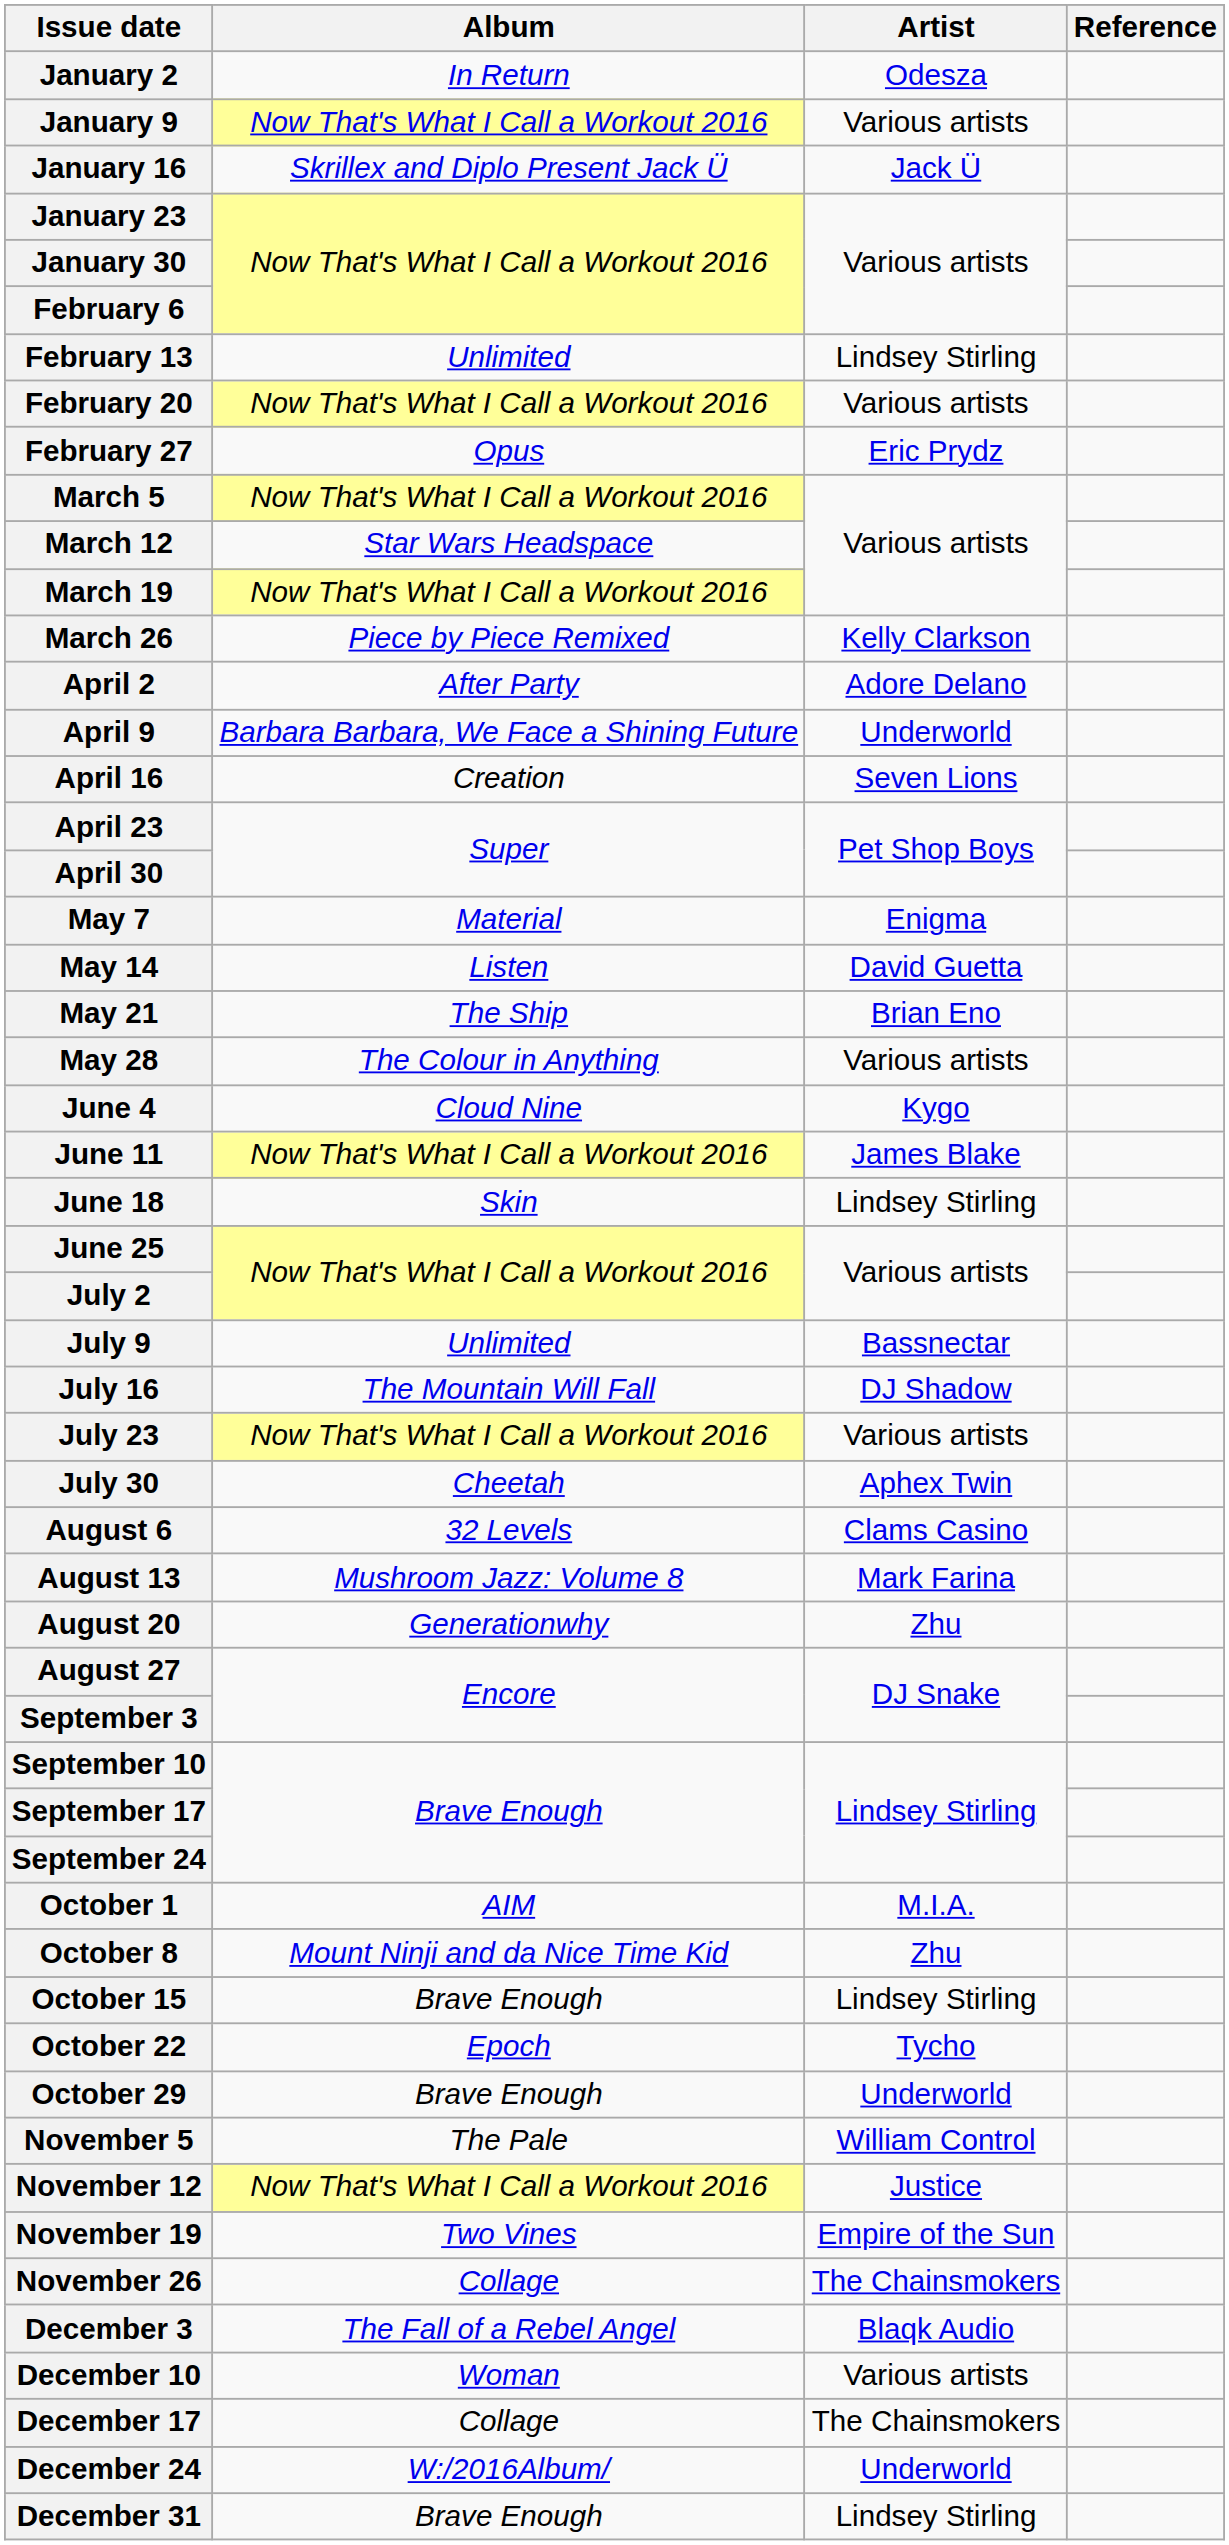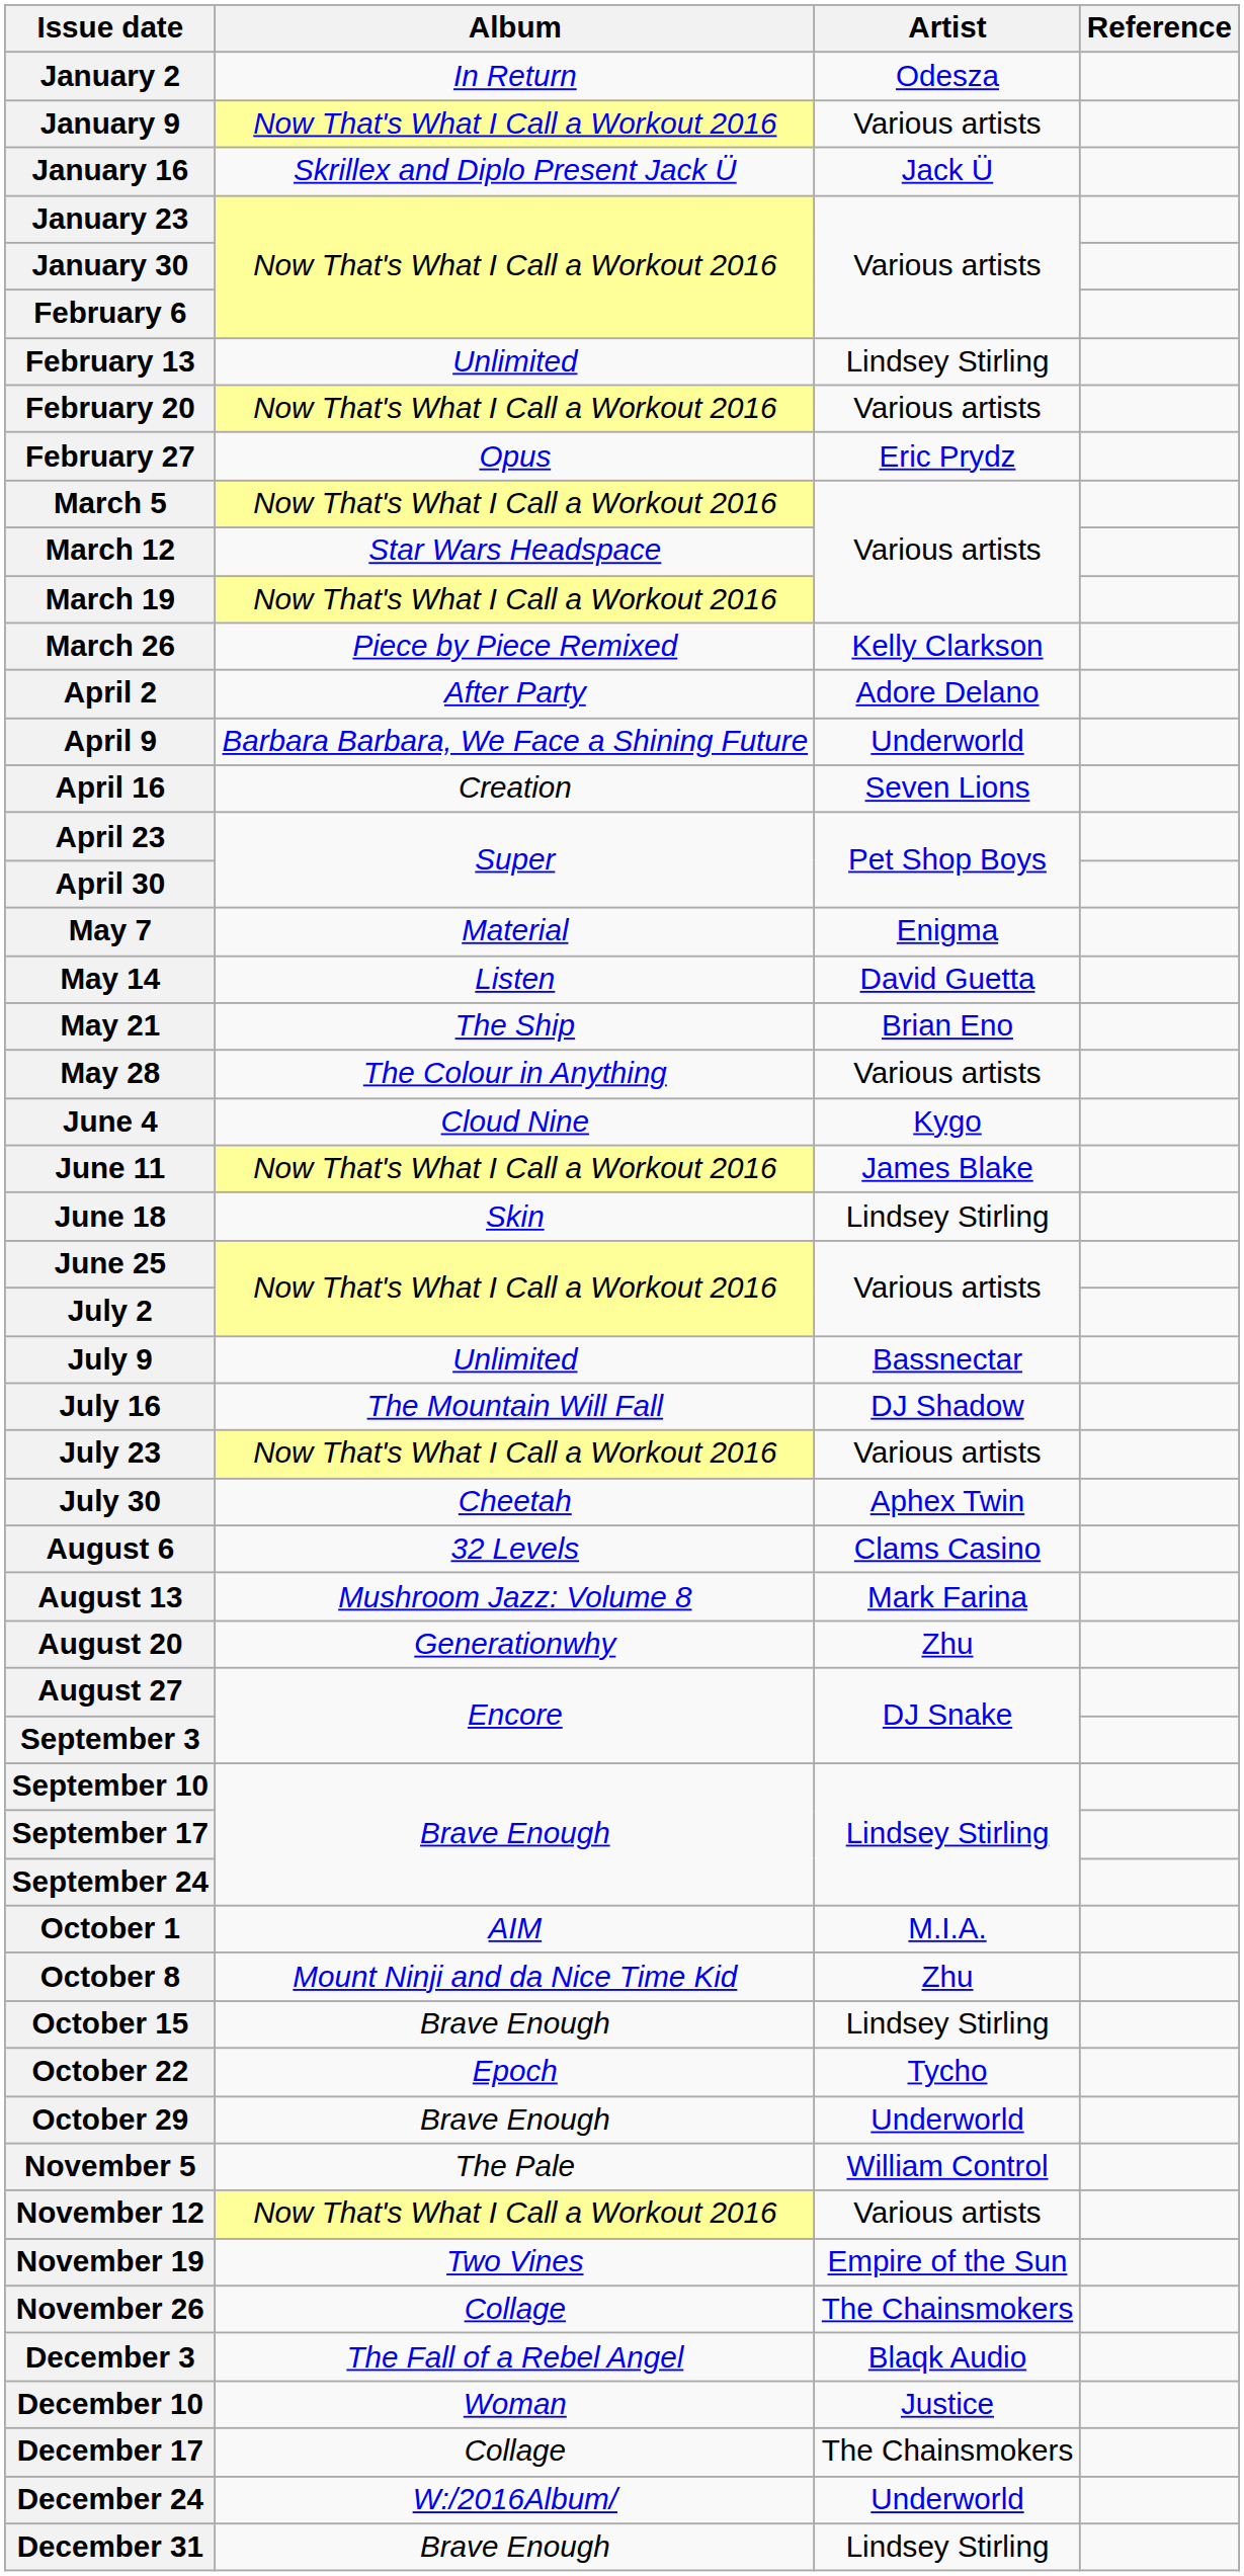 <table class="wikitable plainrowheaders" style="text-align:center">
 <tr>
 <th scope="col">Issue date</th>
 <th scope="col">Album</th>
 <th scope="col">Artist</th>
 <th scope="col">Reference</th>
 </tr>
 <tr>
 <th scope="row">January 2</th>
 <td><em><a href='#'>In Return</a></em></td>
 <td><a href='#'>Odesza</a></td>
 <td></td>
 </tr>
 <tr>
 <th scope="row">January 9</th>
 <td bgcolor=#FFFF99><em><a href='#'>Now That's What I Call a Workout 2016</a></em> </td>
 <td>Various artists</td>
 <td></td>
 </tr>
 <tr>
 <th scope="row">January 16</th>
 <td><em><a href='#'>Skrillex and Diplo Present Jack Ü</a></em></td>
 <td><a href='#'>Jack Ü</a></td>
 <td></td>
 </tr>
 <tr>
 <th scope="row">January 23</th>
 <td bgcolor=#FFFF99 rowspan="3"><em>Now That's What I Call a Workout 2016</em> </td>
 <td rowspan="3">Various artists</td>
 <td></td>
 </tr>
 <tr>
 <th scope="row">January 30</th>
 <td></td>
 </tr>
 <tr>
 <th scope="row">February 6</th>
 <td></td>
 </tr>
 <tr>
 <th scope="row">February 13</th>
 <td><em><a href='#'>Unlimited</a></em></td>
 <td>Lindsey Stirling</td>
 <td></td>
 </tr>
 <tr>
 <th scope="row">February 20</th>
 <td bgcolor=#FFFF99><em>Now That's What I Call a Workout 2016</em> </td>
 <td>Various artists</td>
 <td></td>
 </tr>
 <tr>
 <th scope="row">February 27</th>
 <td><em><a href='#'>Opus</a></em></td>
 <td><a href='#'>Eric Prydz</a></td>
 <td></td>
 </tr>
 <tr>
 <th scope="row">March 5</th>
 <td bgcolor=#FFFF99><em>Now That's What I Call a Workout 2016</em> </td>
 <td rowspan="3">Various artists</td>
 <td></td>
 </tr>
 <tr>
 <th scope="row">March 12</th>
 <td><em><a href='#'>Star Wars Headspace</a></em></td>
 <td></td>
 </tr>
 <tr>
 <th scope="row">March 19</th>
 <td bgcolor=#FFFF99><em>Now That's What I Call a Workout 2016</em> </td>
 <td></td>
 </tr>
 <tr>
 <th scope="row">March 26</th>
 <td><em><a href='#'>Piece by Piece Remixed</a></em></td>
 <td><a href='#'>Kelly Clarkson</a></td>
 <td></td>
 </tr>
 <tr>
 <th scope="row">April 2</th>
 <td><em><a href='#'>After Party</a></em></td>
 <td><a href='#'>Adore Delano</a></td>
 <td></td>
 </tr>
 <tr>
 <th scope="row">April 9</th>
 <td><em><a href='#'>Barbara Barbara, We Face a Shining Future</a></em></td>
 <td><a href='#'>Underworld</a></td>
 <td></td>
 </tr>
 <tr>
 <th scope="row">April 16</th>
 <td><em>Creation</em></td>
 <td><a href='#'>Seven Lions</a></td>
 <td></td>
 </tr>
 <tr>
 <th scope="row">April 23</th>
 <td rowspan="2"><em><a href='#'>Super</a></em></td>
 <td rowspan="2"><a href='#'>Pet Shop Boys</a></td>
 <td></td>
 </tr>
 <tr>
 <th scope="row">April 30</th>
 <td></td>
 </tr>
 <tr>
 <th scope="row">May 7</th>
 <td><em><a href='#'>Material</a></em></td>
 <td><a href='#'>Enigma</a></td>
 <td></td>
 </tr>
 <tr>
 <th scope="row">May 14</th>
 <td><em><a href='#'>Listen</a></em></td>
 <td><a href='#'>David Guetta</a></td>
 <td></td>
 </tr>
 <tr>
 <th scope="row">May 21</th>
 <td><em><a href='#'>The Ship</a></em></td>
 <td><a href='#'>Brian Eno</a></td>
 <td></td>
 </tr>
 <tr>
 <th scope="row">May 28</th>
 <td><em><a href='#'>The Colour in Anything</a></em></td>
 <td>Various artists</td>
 <td></td>
 </tr>
 <tr>
 <th scope="row">June 4</th>
 <td><em><a href='#'>Cloud Nine</a></em></td>
 <td><a href='#'>Kygo</a></td>
 <td></td>
 </tr>
 <tr>
 <th scope="row">June 11</th>
 <td bgcolor=#FFFF99><em>Now That's What I Call a Workout 2016</em> </td>
 <td><a href='#'>James Blake</a></td>
 <td></td>
 </tr>
 <tr>
 <th scope="row">June 18</th>
 <td><em><a href='#'>Skin</a></em></td>
 <td>Lindsey Stirling</td>
 <td></td>
 </tr>
 <tr>
 <th scope="row">June 25</th>
 <td bgcolor=#FFFF99 rowspan="2"><em>Now That's What I Call a Workout 2016</em> </td>
 <td rowspan="2">Various artists</td>
 <td></td>
 </tr>
 <tr>
 <th scope="row">July 2</th>
 <td></td>
 </tr>
 <tr>
 <th scope="row">July 9</th>
 <td><em><a href='#'>Unlimited</a></em></td>
 <td><a href='#'>Bassnectar</a></td>
 <td></td>
 </tr>
 <tr>
 <th scope="row">July 16</th>
 <td><em><a href='#'>The Mountain Will Fall</a></em></td>
 <td><a href='#'>DJ Shadow</a></td>
 <td></td>
 </tr>
 <tr>
 <th scope="row">July 23</th>
 <td bgcolor=#FFFF99><em>Now That's What I Call a Workout 2016</em> </td>
 <td>Various artists</td>
 <td></td>
 </tr>
 <tr>
 <th scope="row">July 30</th>
 <td><em><a href='#'>Cheetah</a></em></td>
 <td><a href='#'>Aphex Twin</a></td>
 <td></td>
 </tr>
 <tr>
 <th scope="row">August 6</th>
 <td><em><a href='#'>32 Levels</a></em></td>
 <td><a href='#'>Clams Casino</a></td>
 <td></td>
 </tr>
 <tr>
 <th scope="row">August 13</th>
 <td><em><a href='#'>Mushroom Jazz: Volume 8</a></em></td>
 <td><a href='#'>Mark Farina</a></td>
 <td></td>
 </tr>
 <tr>
 <th scope="row">August 20</th>
 <td><em><a href='#'>Generationwhy</a></em></td>
 <td><a href='#'>Zhu</a></td>
 <td></td>
 </tr>
 <tr>
 <th scope="row">August 27</th>
 <td rowspan="2"><em><a href='#'>Encore</a></em></td>
 <td rowspan="2"><a href='#'>DJ Snake</a></td>
 <td></td>
 </tr>
 <tr>
 <th scope="row">September 3</th>
 <td></td>
 </tr>
 <tr>
 <th scope="row">September 10</th>
 <td rowspan="3"><em><a href='#'>Brave Enough</a></em></td>
 <td rowspan="3"><a href='#'>Lindsey Stirling</a></td>
 <td></td>
 </tr>
 <tr>
 <th scope="row">September 17</th>
 <td></td>
 </tr>
 <tr>
 <th scope="row">September 24</th>
 <td></td>
 </tr>
 <tr>
 <th scope="row">October 1</th>
 <td><em><a href='#'>AIM</a></em></td>
 <td><a href='#'>M.I.A.</a></td>
 <td></td>
 </tr>
 <tr>
 <th scope="row">October 8</th>
 <td><em><a href='#'>Mount Ninji and da Nice Time Kid</a></em></td>
 <td><a href='#'>Zhu</a></td>
 <td></td>
 </tr>
 <tr>
 <th scope="row">October 15</th>
 <td><em>Brave Enough</em></td>
 <td>Lindsey Stirling</td>
 <td></td>
 </tr>
 <tr>
 <th scope="row">October 22</th>
 <td><em><a href='#'>Epoch</a></em></td>
 <td><a href='#'>Tycho</a></td>
 <td></td>
 </tr>
 <tr>
 <th scope="row">October 29</th>
 <td><em>Brave Enough</em></td>
 <td><a href='#'>Underworld</a></td>
 <td></td>
 </tr>
 <tr>
 <th scope="row">November 5</th>
 <td><em>The Pale</em></td>
 <td><a href='#'>William Control</a></td>
 <td></td>
 </tr>
 <tr>
 <th scope="row">November 12</th>
 <td bgcolor=#FFFF99><em>Now That's What I Call a Workout 2016</em> </td>
-<td><a href='#'>Justice</a></td>
+<td>Various artists</td>
 <td></td>
 </tr>
 <tr>
 <th scope="row">November 19</th>
 <td><em><a href='#'>Two Vines</a></em></td>
 <td><a href='#'>Empire of the Sun</a></td>
 <td></td>
 </tr>
 <tr>
 <th scope="row">November 26</th>
 <td><em><a href='#'>Collage</a></em></td>
 <td><a href='#'>The Chainsmokers</a></td>
 <td></td>
 </tr>
 <tr>
 <th scope="row">December 3</th>
 <td><em><a href='#'>The Fall of a Rebel Angel</a></em></td>
 <td><a href='#'>Blaqk Audio</a></td>
 <td></td>
 </tr>
 <tr>
 <th scope="row">December 10</th>
 <td><em><a href='#'>Woman</a></em></td>
-<td>Various artists</td>
+<td><a href='#'>Justice</a></td>
 <td></td>
 </tr>
 <tr>
 <th scope="row">December 17</th>
 <td><em>Collage</em></td>
 <td>The Chainsmokers</td>
 <td></td>
 </tr>
 <tr>
 <th scope="row">December 24</th>
 <td><em><a href='#'>W:/2016Album/</a></em></td>
 <td><a href='#'>Underworld</a></td>
 <td></td>
 </tr>
 <tr>
 <th scope="row">December 31</th>
 <td><em>Brave Enough</em></td>
 <td>Lindsey Stirling</td>
 <td></td>
 </tr>
 </table>
